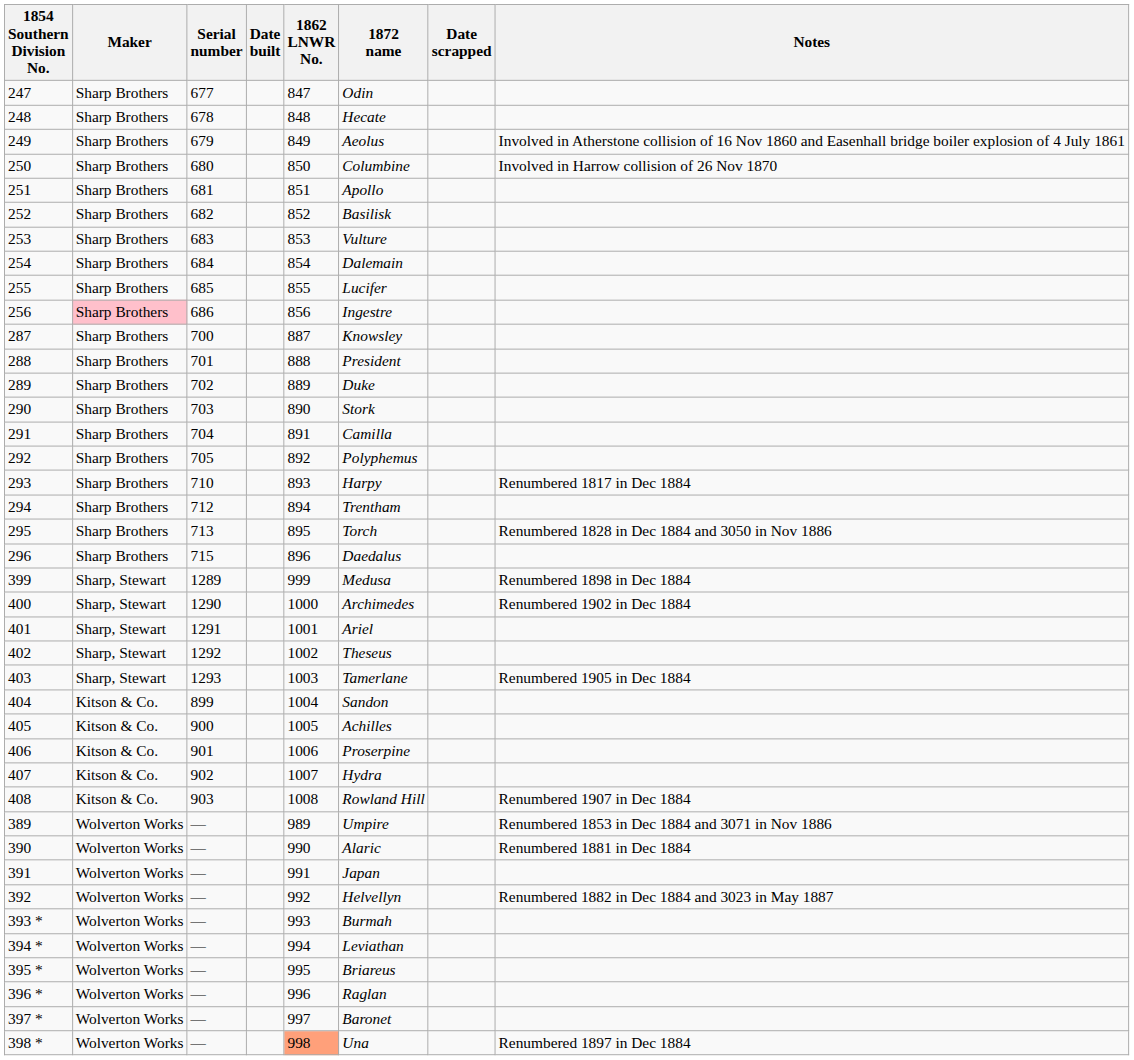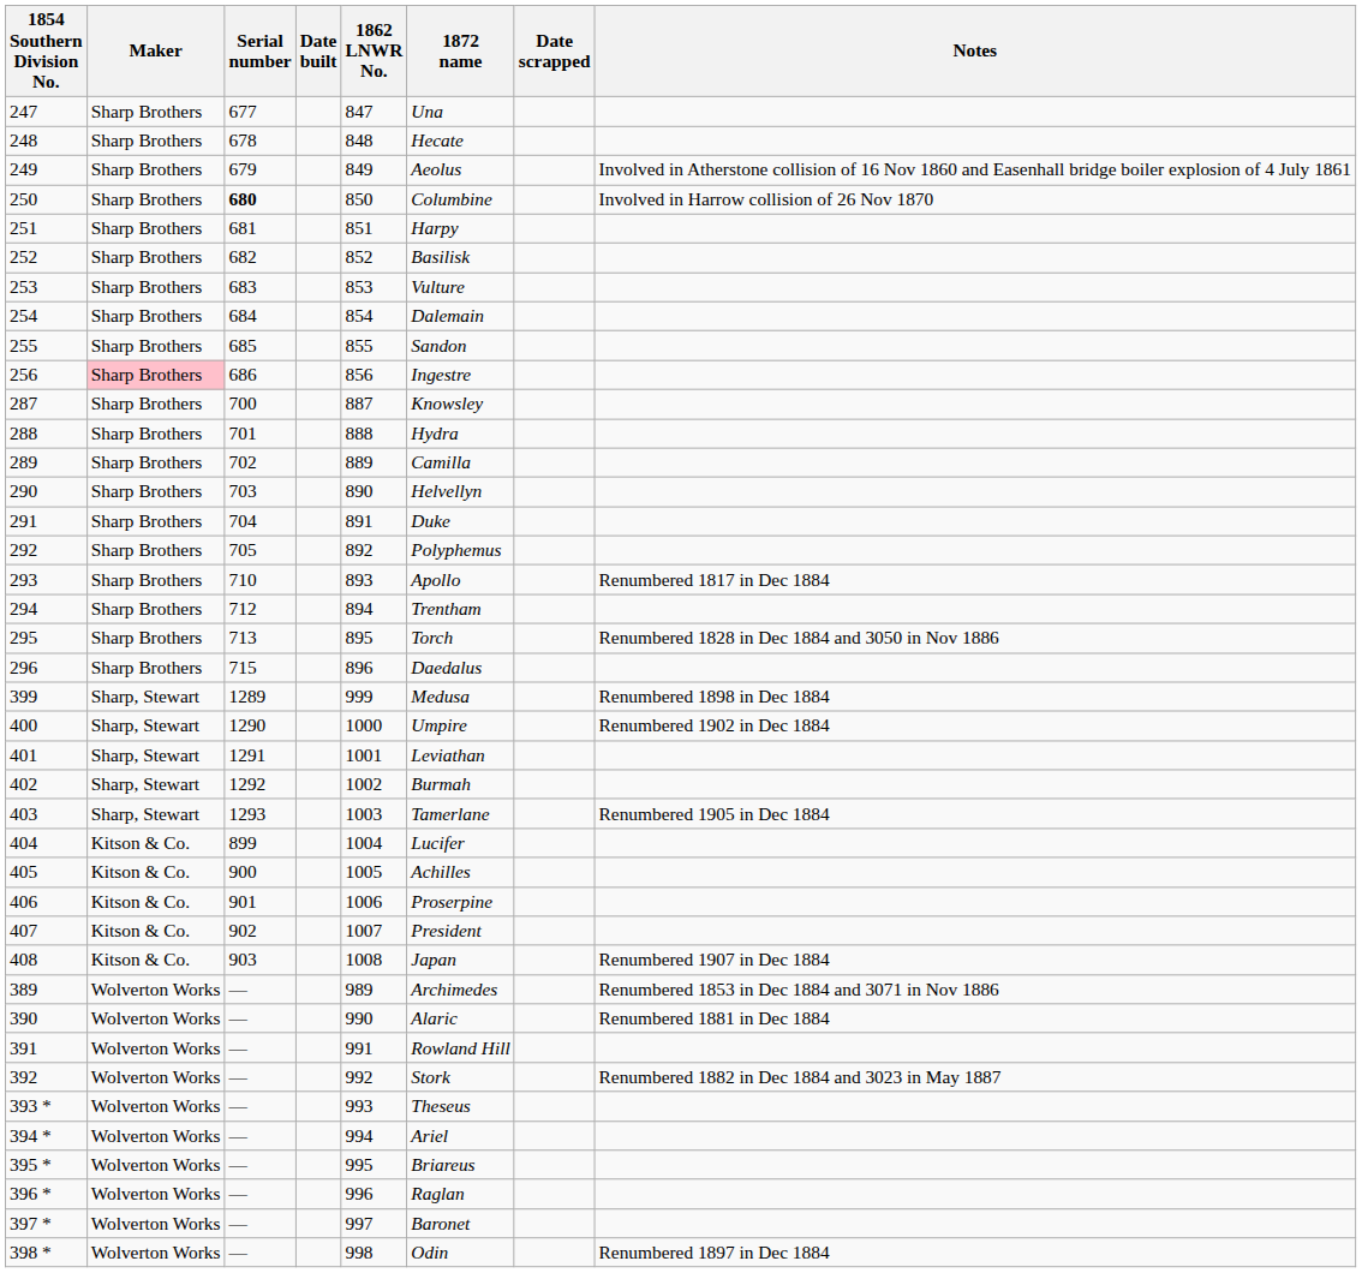 <table class="wikitable sortable collapsible">
 <tr>
 <th>1854<br>Southern<br>Division<br>No.</th>
 <th>Maker</th>
 <th>Serial<br>number</th>
 <th>Date<br>built</th>
 <th>1862<br>LNWR<br>No.</th>
 <th>1872<br>name</th>
 <th>Date<br>scrapped</th>
 <th>Notes</th>
 </tr>
 <tr>
 <td>247</td>
 <td>Sharp Brothers</td>
 <td>677</td>
 <td></td>
 <td>847</td>
-<td><em>Odin</em></td>
+<td><em>Una</em></td>
 <td></td>
 <td></td>
 </tr>
 <tr>
 <td>248</td>
 <td>Sharp Brothers</td>
 <td>678</td>
 <td></td>
 <td>848</td>
 <td><em>Hecate</em></td>
 <td></td>
 <td></td>
 </tr>
 <tr>
 <td>249</td>
 <td>Sharp Brothers</td>
 <td>679</td>
 <td></td>
 <td>849</td>
 <td><em>Aeolus</em></td>
 <td></td>
 <td>Involved in Atherstone collision of 16 Nov 1860 and Easenhall bridge boiler explosion of 4 July 1861</td>
 </tr>
 <tr>
 <td>250</td>
 <td>Sharp Brothers</td>
-<td>680</td>
+<td><strong>680</strong></td>
 <td></td>
 <td>850</td>
 <td><em>Columbine</em></td>
 <td></td>
 <td>Involved in Harrow collision of 26 Nov 1870</td>
 </tr>
 <tr>
 <td>251</td>
 <td>Sharp Brothers</td>
 <td>681</td>
 <td></td>
 <td>851</td>
-<td><em>Apollo</em></td>
+<td><em>Harpy</em></td>
 <td></td>
 <td></td>
 </tr>
 <tr>
 <td>252</td>
 <td>Sharp Brothers</td>
 <td>682</td>
 <td></td>
 <td>852</td>
 <td><em>Basilisk</em></td>
 <td></td>
 <td></td>
 </tr>
 <tr>
 <td>253</td>
 <td>Sharp Brothers</td>
 <td>683</td>
 <td></td>
 <td>853</td>
 <td><em>Vulture</em></td>
 <td></td>
 <td></td>
 </tr>
 <tr>
 <td>254</td>
 <td>Sharp Brothers</td>
 <td>684</td>
 <td></td>
 <td>854</td>
 <td><em>Dalemain</em></td>
 <td></td>
 <td></td>
 </tr>
 <tr>
 <td>255</td>
 <td>Sharp Brothers</td>
 <td>685</td>
 <td></td>
 <td>855</td>
-<td><em>Lucifer</em></td>
+<td><em>Sandon</em></td>
 <td></td>
 <td></td>
 </tr>
 <tr>
 <td>256</td>
 <td style="background: pink;">Sharp Brothers</td>
 <td>686</td>
 <td></td>
 <td>856</td>
 <td><em>Ingestre</em></td>
 <td></td>
 <td></td>
 </tr>
 <tr>
 <td>287</td>
 <td>Sharp Brothers</td>
 <td>700</td>
 <td></td>
 <td>887</td>
 <td><em>Knowsley</em></td>
 <td></td>
 <td></td>
 </tr>
 <tr>
 <td>288</td>
 <td>Sharp Brothers</td>
 <td>701</td>
 <td></td>
 <td>888</td>
-<td><em>President</em></td>
+<td><em>Hydra</em></td>
 <td></td>
 <td></td>
 </tr>
 <tr>
 <td>289</td>
 <td>Sharp Brothers</td>
 <td>702</td>
 <td></td>
 <td>889</td>
-<td><em>Duke</em></td>
+<td><em>Camilla</em></td>
 <td></td>
 <td></td>
 </tr>
 <tr>
 <td>290</td>
 <td>Sharp Brothers</td>
 <td>703</td>
 <td></td>
 <td>890</td>
-<td><em>Stork</em></td>
+<td><em>Helvellyn</em></td>
 <td></td>
 <td></td>
 </tr>
 <tr>
 <td>291</td>
 <td>Sharp Brothers</td>
 <td>704</td>
 <td></td>
 <td>891</td>
-<td><em>Camilla</em></td>
+<td><em>Duke</em></td>
 <td></td>
 <td></td>
 </tr>
 <tr>
 <td>292</td>
 <td>Sharp Brothers</td>
 <td>705</td>
 <td></td>
 <td>892</td>
 <td><em>Polyphemus</em></td>
 <td></td>
 <td></td>
 </tr>
 <tr>
 <td>293</td>
 <td>Sharp Brothers</td>
 <td>710</td>
 <td></td>
 <td>893</td>
-<td><em>Harpy</em></td>
+<td><em>Apollo</em></td>
 <td></td>
 <td>Renumbered 1817 in Dec 1884</td>
 </tr>
 <tr>
 <td>294</td>
 <td>Sharp Brothers</td>
 <td>712</td>
 <td></td>
 <td>894</td>
 <td><em>Trentham</em></td>
 <td></td>
 <td></td>
 </tr>
 <tr>
 <td>295</td>
 <td>Sharp Brothers</td>
 <td>713</td>
 <td></td>
 <td>895</td>
 <td><em>Torch</em></td>
 <td></td>
 <td>Renumbered 1828 in Dec 1884 and 3050 in Nov 1886</td>
 </tr>
 <tr>
 <td>296</td>
 <td>Sharp Brothers</td>
 <td>715</td>
 <td></td>
 <td>896</td>
 <td><em>Daedalus</em></td>
 <td></td>
 <td></td>
 </tr>
 <tr>
 <td>399</td>
 <td>Sharp, Stewart</td>
 <td>1289</td>
 <td></td>
 <td>999</td>
 <td><em>Medusa</em></td>
 <td></td>
 <td>Renumbered 1898 in Dec 1884</td>
 </tr>
 <tr>
 <td>400</td>
 <td>Sharp, Stewart</td>
 <td>1290</td>
 <td></td>
 <td>1000</td>
-<td><em>Archimedes</em></td>
+<td><em>Umpire</em></td>
 <td></td>
 <td>Renumbered 1902 in Dec 1884</td>
 </tr>
 <tr>
 <td>401</td>
 <td>Sharp, Stewart</td>
 <td>1291</td>
 <td></td>
 <td>1001</td>
-<td><em>Ariel</em></td>
+<td><em>Leviathan</em></td>
 <td></td>
 <td></td>
 </tr>
 <tr>
 <td>402</td>
 <td>Sharp, Stewart</td>
 <td>1292</td>
 <td></td>
 <td>1002</td>
-<td><em>Theseus</em></td>
+<td><em>Burmah</em></td>
 <td></td>
 <td></td>
 </tr>
 <tr>
 <td>403</td>
 <td>Sharp, Stewart</td>
 <td>1293</td>
 <td></td>
 <td>1003</td>
 <td><em>Tamerlane</em></td>
 <td></td>
 <td>Renumbered 1905 in Dec 1884</td>
 </tr>
 <tr>
 <td>404</td>
 <td>Kitson & Co.</td>
 <td>899</td>
 <td></td>
 <td>1004</td>
-<td><em>Sandon</em></td>
+<td><em>Lucifer</em></td>
 <td></td>
 <td></td>
 </tr>
 <tr>
 <td>405</td>
 <td>Kitson & Co.</td>
 <td>900</td>
 <td></td>
 <td>1005</td>
 <td><em>Achilles</em></td>
 <td></td>
 <td></td>
 </tr>
 <tr>
 <td>406</td>
 <td>Kitson & Co.</td>
 <td>901</td>
 <td></td>
 <td>1006</td>
 <td><em>Proserpine</em></td>
 <td></td>
 <td></td>
 </tr>
 <tr>
 <td>407</td>
 <td>Kitson & Co.</td>
 <td>902</td>
 <td></td>
 <td>1007</td>
-<td><em>Hydra</em></td>
+<td><em>President</em></td>
 <td></td>
 <td></td>
 </tr>
 <tr>
 <td>408</td>
 <td>Kitson & Co.</td>
 <td>903</td>
 <td></td>
 <td>1008</td>
-<td><em>Rowland Hill</em></td>
+<td><em>Japan</em></td>
 <td></td>
 <td>Renumbered 1907 in Dec 1884</td>
 </tr>
 <tr>
 <td>389</td>
 <td>Wolverton Works</td>
 <td>—</td>
 <td></td>
 <td>989</td>
-<td><em>Umpire</em></td>
+<td><em>Archimedes</em></td>
 <td></td>
 <td>Renumbered 1853 in Dec 1884 and 3071 in Nov 1886</td>
 </tr>
 <tr>
 <td>390</td>
 <td>Wolverton Works</td>
 <td>—</td>
 <td></td>
 <td>990</td>
 <td><em>Alaric</em></td>
 <td></td>
 <td>Renumbered 1881 in Dec 1884</td>
 </tr>
 <tr>
 <td>391</td>
 <td>Wolverton Works</td>
 <td>—</td>
 <td></td>
 <td>991</td>
-<td><em>Japan</em></td>
+<td><em>Rowland Hill</em></td>
 <td></td>
 <td></td>
 </tr>
 <tr>
 <td>392</td>
 <td>Wolverton Works</td>
 <td>—</td>
 <td></td>
 <td>992</td>
-<td><em>Helvellyn</em></td>
+<td><em>Stork</em></td>
 <td></td>
 <td>Renumbered 1882 in Dec 1884 and 3023 in May 1887</td>
 </tr>
 <tr>
 <td>393 *</td>
 <td>Wolverton Works</td>
 <td>—</td>
 <td></td>
 <td>993</td>
-<td><em>Burmah</em></td>
+<td><em>Theseus</em></td>
 <td></td>
 <td></td>
 </tr>
 <tr>
 <td>394 *</td>
 <td>Wolverton Works</td>
 <td>—</td>
 <td></td>
 <td>994</td>
-<td><em>Leviathan</em></td>
+<td><em>Ariel</em></td>
 <td></td>
 <td></td>
 </tr>
 <tr>
 <td>395 *</td>
 <td>Wolverton Works</td>
 <td>—</td>
 <td></td>
 <td>995</td>
 <td><em>Briareus</em></td>
 <td></td>
 <td></td>
 </tr>
 <tr>
 <td>396 *</td>
 <td>Wolverton Works</td>
 <td>—</td>
 <td></td>
 <td>996</td>
 <td><em>Raglan</em></td>
 <td></td>
 <td></td>
 </tr>
 <tr>
 <td>397 *</td>
 <td>Wolverton Works</td>
 <td>—</td>
 <td></td>
 <td>997</td>
 <td><em>Baronet</em></td>
 <td></td>
 <td></td>
 </tr>
 <tr>
 <td>398 *</td>
 <td>Wolverton Works</td>
 <td>—</td>
 <td></td>
-<td style="background: lightsalmon;">998</td>
-<td><em>Una</em></td>
+<td>998</td>
+<td><em>Odin</em></td>
 <td></td>
 <td>Renumbered 1897 in Dec 1884</td>
 </tr>
 </table>
